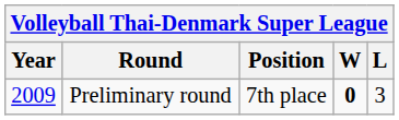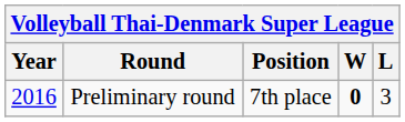 <table class="wikitable" style="text-align: center;font-size:90%;">
 <tr>
 <th colspan=5><a href='#'>Volleyball Thai-Denmark Super League</a></th>
 </tr>
 <tr>
 <th>Year</th>
 <th>Round</th>
 <th>Position</th>
 <th>W</th>
 <th>L</th>
 </tr>
 <tr>
-<td> <a href='#'>2009</a></td>
+<td> <a href='#'>2016</a></td>
 <td>Preliminary round</td>
 <td>7th place</td>
 <td><strong>0</strong></td>
 <td>3</td>
 </tr>
 </table>
